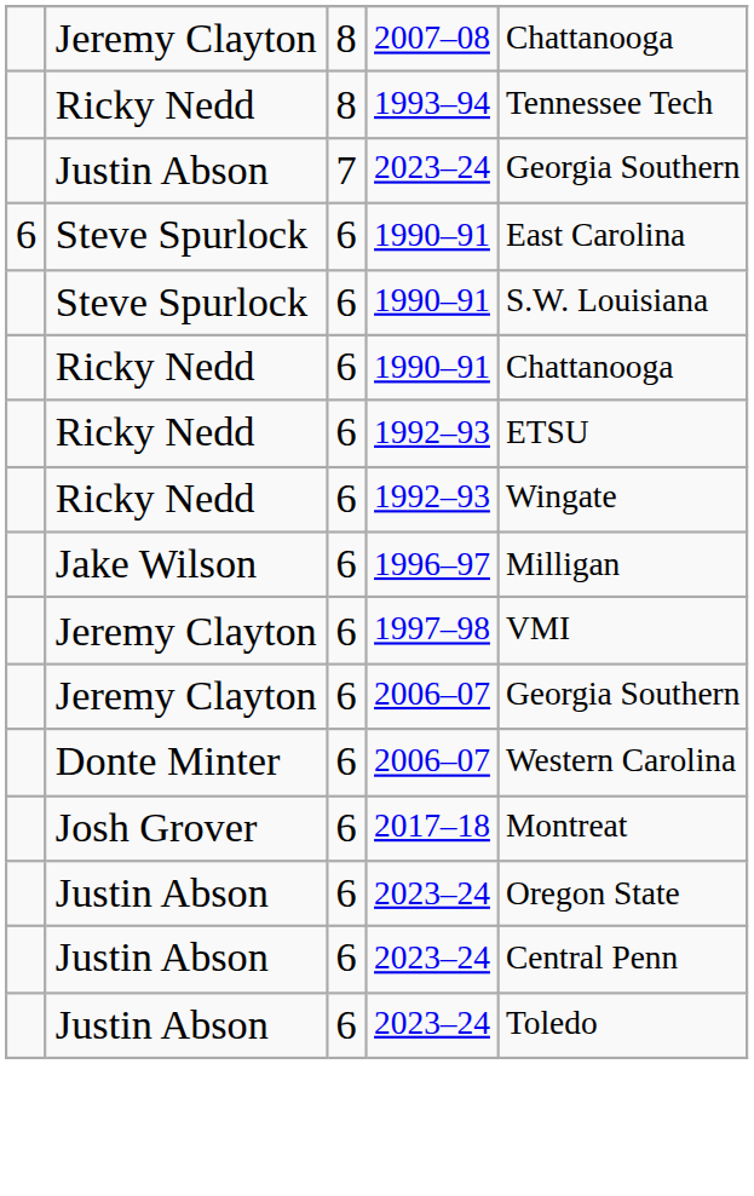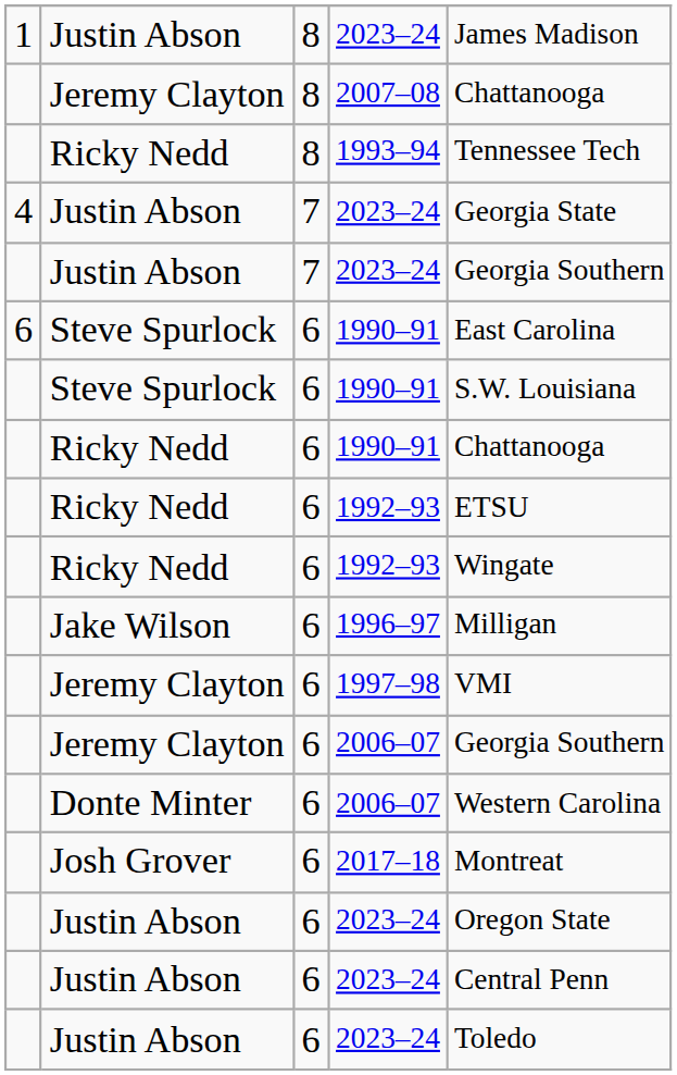 <table class="wikitable">
 <tr>
+</tr>
+<tr>
+<td>1</td>
+<td>Justin Abson</td>
+<td>8</td>
+<td style="font-size:80%;"><a href='#'>2023–24</a></td>
+<td style="font-size:80%;">James Madison</td>
 </tr>
 <tr>
 <td></td>
 <td>Jeremy Clayton</td>
 <td>8</td>
 <td style="font-size:80%;"><a href='#'>2007–08</a></td>
 <td style="font-size:80%;">Chattanooga</td>
 </tr>
 <tr>
 <td></td>
 <td>Ricky Nedd</td>
 <td>8</td>
 <td style="font-size:80%;"><a href='#'>1993–94</a></td>
 <td style="font-size:80%;">Tennessee Tech</td>
+</tr>
+<tr>
+<td>4</td>
+<td>Justin Abson</td>
+<td>7</td>
+<td style="font-size:80%;"><a href='#'>2023–24</a></td>
+<td style="font-size:80%;">Georgia State</td>
 </tr>
 <tr>
 <td></td>
 <td>Justin Abson</td>
 <td>7</td>
 <td style="font-size:80%;"><a href='#'>2023–24</a></td>
 <td style="font-size:80%;">Georgia Southern</td>
 </tr>
 <tr>
 <td>6</td>
 <td>Steve Spurlock</td>
 <td>6</td>
 <td style="font-size:80%;"><a href='#'>1990–91</a></td>
 <td style="font-size:80%;">East Carolina</td>
 </tr>
 <tr>
 <td></td>
 <td>Steve Spurlock</td>
 <td>6</td>
 <td style="font-size:80%;"><a href='#'>1990–91</a></td>
 <td style="font-size:80%;">S.W. Louisiana</td>
 </tr>
 <tr>
 <td></td>
 <td>Ricky Nedd</td>
 <td>6</td>
 <td style="font-size:80%;"><a href='#'>1990–91</a></td>
 <td style="font-size:80%;">Chattanooga</td>
 </tr>
 <tr>
 <td></td>
 <td>Ricky Nedd</td>
 <td>6</td>
 <td style="font-size:80%;"><a href='#'>1992–93</a></td>
 <td style="font-size:80%;">ETSU</td>
 </tr>
 <tr>
 <td></td>
 <td>Ricky Nedd</td>
 <td>6</td>
 <td style="font-size:80%;"><a href='#'>1992–93</a></td>
 <td style="font-size:80%;">Wingate</td>
 </tr>
 <tr>
 <td></td>
 <td>Jake Wilson</td>
 <td>6</td>
 <td style="font-size:80%;"><a href='#'>1996–97</a></td>
 <td style="font-size:80%;">Milligan</td>
 </tr>
 <tr>
 <td></td>
 <td>Jeremy Clayton</td>
 <td>6</td>
 <td style="font-size:80%;"><a href='#'>1997–98</a></td>
 <td style="font-size:80%;">VMI</td>
 </tr>
 <tr>
 <td></td>
 <td>Jeremy Clayton</td>
 <td>6</td>
 <td style="font-size:80%;"><a href='#'>2006–07</a></td>
 <td style="font-size:80%;">Georgia Southern</td>
 </tr>
 <tr>
 <td></td>
 <td>Donte Minter</td>
 <td>6</td>
 <td style="font-size:80%;"><a href='#'>2006–07</a></td>
 <td style="font-size:80%;">Western Carolina</td>
 </tr>
 <tr>
 <td></td>
 <td>Josh Grover</td>
 <td>6</td>
 <td style="font-size:80%;"><a href='#'>2017–18</a></td>
 <td style="font-size:80%;">Montreat</td>
 </tr>
 <tr>
 <td></td>
 <td>Justin Abson</td>
 <td>6</td>
 <td style="font-size:80%;"><a href='#'>2023–24</a></td>
 <td style="font-size:80%;">Oregon State</td>
 </tr>
 <tr>
 <td></td>
 <td>Justin Abson</td>
 <td>6</td>
 <td style="font-size:80%;"><a href='#'>2023–24</a></td>
 <td style="font-size:80%;">Central Penn</td>
 </tr>
 <tr>
 <td></td>
 <td>Justin Abson</td>
 <td>6</td>
 <td style="font-size:80%;"><a href='#'>2023–24</a></td>
 <td style="font-size:80%;">Toledo</td>
 </tr>
 </table>
